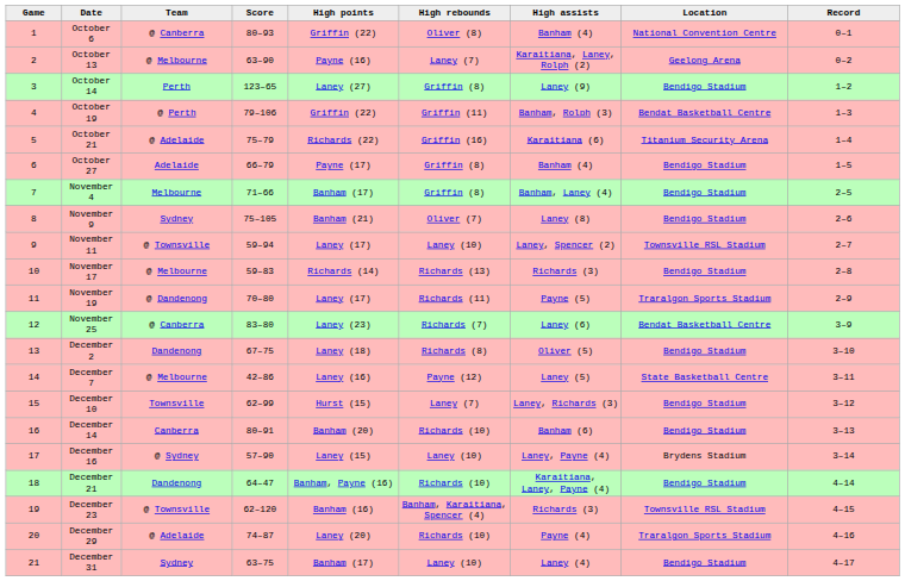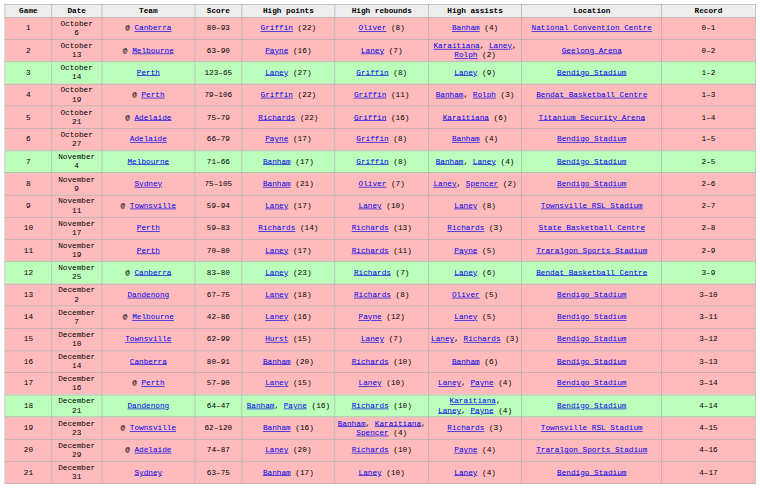 <table class="wikitable" style="font-size:90%; text-align: center; width: 90%; margin:1em auto;">
 <tr>
 <th style="background:#eee; width: 5%;">Game</th>
 <th style="background:#eee; width: 5%;">Date</th>
 <th style="background:#eee; width: 10%;">Team</th>
 <th style="background:#eee; width: 5%;">Score</th>
 <th style="background:#eee; width: 10%;">High points</th>
 <th style="background:#eee; width: 10%;">High rebounds</th>
 <th style="background:#eee; width: 10%;">High assists</th>
 <th style="background:#eee; width: 15%;">Location</th>
 <th style="background:#eee; width: 10%;">Record</th>
 </tr>
 <tr style= "background:#fbb;">
 <td>1</td>
 <td>October <br> 6</td>
 <td>@ <a href='#'>Canberra</a></td>
 <td>80–93</td>
 <td><a href='#'>Griffin</a> (22)</td>
 <td><a href='#'>Oliver</a> (8)</td>
 <td><a href='#'>Banham</a> (4)</td>
 <td><a href='#'>National Convention Centre</a></td>
 <td>0–1</td>
 </tr>
 <tr style= "background:#fbb;">
 <td>2</td>
 <td>October <br> 13</td>
 <td>@ <a href='#'>Melbourne</a></td>
 <td>63–90</td>
 <td><a href='#'>Payne</a> (16)</td>
 <td><a href='#'>Laney</a> (7)</td>
 <td><a href='#'>Karaitiana</a>, <a href='#'>Laney</a>, <a href='#'>Rolph</a> (2)</td>
 <td><a href='#'>Geelong Arena</a></td>
 <td>0–2</td>
 </tr>
 <tr style= "background:#bfb;">
 <td>3</td>
 <td>October <br> 14</td>
 <td><a href='#'>Perth</a></td>
 <td>123–65</td>
 <td><a href='#'>Laney</a> (27)</td>
 <td><a href='#'>Griffin</a> (8)</td>
 <td><a href='#'>Laney</a> (9)</td>
 <td><a href='#'>Bendigo Stadium</a></td>
 <td>1–2</td>
 </tr>
 <tr style= "background:#fbb;">
 <td>4</td>
 <td>October <br> 19</td>
 <td>@ <a href='#'>Perth</a></td>
 <td>79–106</td>
 <td><a href='#'>Griffin</a> (22)</td>
 <td><a href='#'>Griffin</a> (11)</td>
 <td><a href='#'>Banham</a>, <a href='#'>Rolph</a> (3)</td>
 <td><a href='#'>Bendat Basketball Centre</a></td>
 <td>1–3</td>
 </tr>
 <tr style= "background:#fbb;">
 <td>5</td>
 <td>October <br> 21</td>
 <td>@ <a href='#'>Adelaide</a></td>
 <td>75–79</td>
 <td><a href='#'>Richards</a> (22)</td>
 <td><a href='#'>Griffin</a> (16)</td>
 <td><a href='#'>Karaitiana</a> (6)</td>
 <td><a href='#'>Titanium Security Arena</a></td>
 <td>1–4</td>
 </tr>
 <tr style= "background:#fbb;">
 <td>6</td>
 <td>October <br> 27</td>
 <td><a href='#'>Adelaide</a></td>
 <td>66–79</td>
 <td><a href='#'>Payne</a> (17)</td>
 <td><a href='#'>Griffin</a> (8)</td>
 <td><a href='#'>Banham</a> (4)</td>
 <td><a href='#'>Bendigo Stadium</a></td>
 <td>1–5</td>
 </tr>
 <tr style= "background:#bfb;">
 <td>7</td>
 <td>November <br> 4</td>
 <td><a href='#'>Melbourne</a></td>
 <td>71–66</td>
 <td><a href='#'>Banham</a> (17)</td>
 <td><a href='#'>Griffin</a> (8)</td>
 <td><a href='#'>Banham</a>, <a href='#'>Laney</a> (4)</td>
 <td><a href='#'>Bendigo Stadium</a></td>
 <td>2–5</td>
 </tr>
 <tr style= "background:#fbb;">
 <td>8</td>
 <td>November <br> 9</td>
 <td><a href='#'>Sydney</a></td>
 <td>75–105</td>
 <td><a href='#'>Banham</a> (21)</td>
 <td><a href='#'>Oliver</a> (7)</td>
-<td><a href='#'>Laney</a> (8)</td>
+<td><a href='#'>Laney</a>, <a href='#'>Spencer</a> (2)</td>
 <td><a href='#'>Bendigo Stadium</a></td>
 <td>2–6</td>
 </tr>
 <tr style= "background:#fbb;">
 <td>9</td>
 <td>November <br> 11</td>
 <td>@ <a href='#'>Townsville</a></td>
 <td>59–94</td>
 <td><a href='#'>Laney</a> (17)</td>
 <td><a href='#'>Laney</a> (10)</td>
-<td><a href='#'>Laney</a>, <a href='#'>Spencer</a> (2)</td>
+<td><a href='#'>Laney</a> (8)</td>
 <td><a href='#'>Townsville RSL Stadium</a></td>
 <td>2–7</td>
 </tr>
 <tr style= "background:#fbb;">
 <td>10</td>
 <td>November <br> 17</td>
-<td>@ <a href='#'>Melbourne</a></td>
+<td><a href='#'>Perth</a></td>
 <td>59–83</td>
 <td><a href='#'>Richards</a> (14)</td>
 <td><a href='#'>Richards</a> (13)</td>
 <td><a href='#'>Richards</a> (3)</td>
-<td><a href='#'>Bendigo Stadium</a></td>
+<td><a href='#'>State Basketball Centre</a></td>
 <td>2–8</td>
 </tr>
 <tr style= "background:#fbb;">
 <td>11</td>
 <td>November <br> 19</td>
-<td>@ <a href='#'>Dandenong</a></td>
+<td><a href='#'>Perth</a></td>
 <td>70–80</td>
 <td><a href='#'>Laney</a> (17)</td>
 <td><a href='#'>Richards</a> (11)</td>
 <td><a href='#'>Payne</a> (5)</td>
 <td><a href='#'>Traralgon Sports Stadium</a></td>
 <td>2–9</td>
 </tr>
 <tr style= "background:#bfb;">
 <td>12</td>
 <td>November <br> 25</td>
 <td>@ <a href='#'>Canberra</a></td>
 <td>83–80</td>
 <td><a href='#'>Laney</a> (23)</td>
 <td><a href='#'>Richards</a> (7)</td>
 <td><a href='#'>Laney</a> (6)</td>
 <td><a href='#'>Bendat Basketball Centre</a></td>
 <td>3–9</td>
 </tr>
 <tr style= "background:#fbb;">
 <td>13</td>
 <td>December <br> 2</td>
 <td><a href='#'>Dandenong</a></td>
 <td>67–75</td>
 <td><a href='#'>Laney</a> (18)</td>
 <td><a href='#'>Richards</a> (8)</td>
 <td><a href='#'>Oliver</a> (5)</td>
 <td><a href='#'>Bendigo Stadium</a></td>
 <td>3–10</td>
 </tr>
 <tr style= "background:#fbb;">
 <td>14</td>
 <td>December <br> 7</td>
 <td>@ <a href='#'>Melbourne</a></td>
 <td>42–86</td>
 <td><a href='#'>Laney</a> (16)</td>
 <td><a href='#'>Payne</a> (12)</td>
 <td><a href='#'>Laney</a> (5)</td>
-<td><a href='#'>State Basketball Centre</a></td>
+<td><a href='#'>Bendigo Stadium</a></td>
 <td>3–11</td>
 </tr>
 <tr style= "background:#fbb;">
 <td>15</td>
 <td>December <br> 10</td>
 <td><a href='#'>Townsville</a></td>
 <td>62–99</td>
 <td><a href='#'>Hurst</a> (15)</td>
 <td><a href='#'>Laney</a> (7)</td>
 <td><a href='#'>Laney</a>, <a href='#'>Richards</a> (3)</td>
 <td><a href='#'>Bendigo Stadium</a></td>
 <td>3–12</td>
 </tr>
 <tr style= "background:#fbb;">
 <td>16</td>
 <td>December <br> 14</td>
 <td><a href='#'>Canberra</a></td>
 <td>80–91</td>
 <td><a href='#'>Banham</a> (20)</td>
 <td><a href='#'>Richards</a> (10)</td>
 <td><a href='#'>Banham</a> (6)</td>
 <td><a href='#'>Bendigo Stadium</a></td>
 <td>3–13</td>
 </tr>
 <tr style= "background:#fbb;">
 <td>17</td>
 <td>December <br> 16</td>
-<td>@ <a href='#'>Sydney</a></td>
+<td>@ <a href='#'>Perth</a></td>
 <td>57–90</td>
 <td><a href='#'>Laney</a> (15)</td>
 <td><a href='#'>Laney</a> (10)</td>
 <td><a href='#'>Laney</a>, <a href='#'>Payne</a> (4)</td>
-<td>Brydens Stadium</td>
+<td><a href='#'>Bendigo Stadium</a></td>
 <td>3–14</td>
 </tr>
 <tr style= "background:#bfb;">
 <td>18</td>
 <td>December <br> 21</td>
 <td><a href='#'>Dandenong</a></td>
 <td>64–47</td>
 <td><a href='#'>Banham</a>, <a href='#'>Payne</a> (16)</td>
 <td><a href='#'>Richards</a> (10)</td>
 <td><a href='#'>Karaitiana</a>,<br> <a href='#'>Laney</a>, <a href='#'>Payne</a> (4)</td>
 <td><a href='#'>Bendigo Stadium</a></td>
 <td>4–14</td>
 </tr>
 <tr style= "background:#fbb;">
 <td>19</td>
 <td>December <br> 23</td>
 <td>@ <a href='#'>Townsville</a></td>
 <td>62–120</td>
 <td><a href='#'>Banham</a> (16)</td>
 <td><a href='#'>Banham</a>, <a href='#'>Karaitiana</a>,<br> <a href='#'>Spencer</a> (4)</td>
 <td><a href='#'>Richards</a> (3)</td>
 <td><a href='#'>Townsville RSL Stadium</a></td>
 <td>4–15</td>
 </tr>
 <tr style= "background:#fbb;">
 <td>20</td>
 <td>December <br> 29</td>
 <td>@ <a href='#'>Adelaide</a></td>
 <td>74–87</td>
 <td><a href='#'>Laney</a> (20)</td>
 <td><a href='#'>Richards</a> (10)</td>
 <td><a href='#'>Payne</a> (4)</td>
 <td><a href='#'>Traralgon Sports Stadium</a></td>
 <td>4–16</td>
 </tr>
 <tr style= "background:#fbb;">
 <td>21</td>
 <td>December <br> 31</td>
 <td><a href='#'>Sydney</a></td>
 <td>63–75</td>
 <td><a href='#'>Banham</a> (17)</td>
 <td><a href='#'>Laney</a> (10)</td>
 <td><a href='#'>Laney</a> (4)</td>
 <td><a href='#'>Bendigo Stadium</a></td>
 <td>4–17</td>
 </tr>
 </table>
